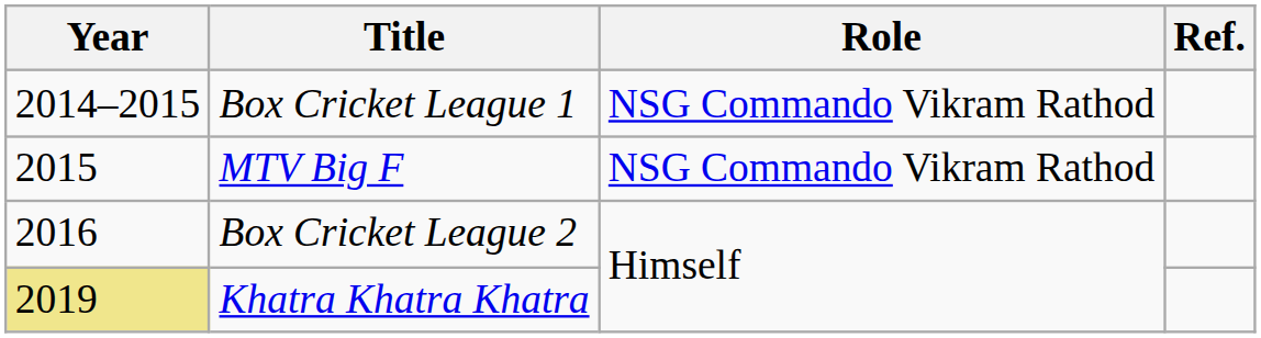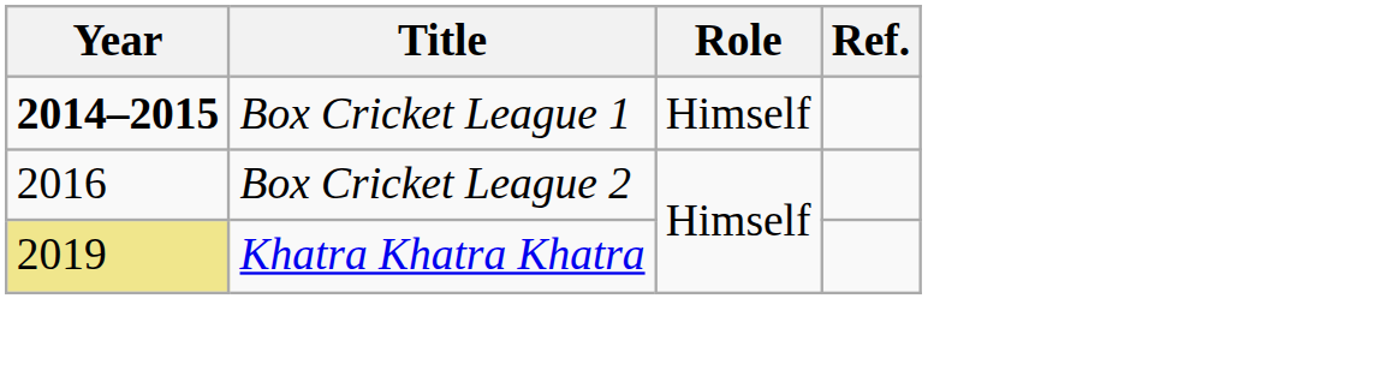 <table class="wikitable">
 <tr>
 <th>Year</th>
 <th>Title</th>
 <th>Role</th>
 <th>Ref.</th>
 </tr>
 <tr>
-<td>2014–2015</td>
+<td><strong>2014–2015</strong></td>
 <td><em> Box Cricket League 1</em></td>
-<td><a href='#'>NSG Commando</a> Vikram Rathod</td>
-<td></td>
-</tr>
-<tr>
-<td>2015</td>
-<td><em><a href='#'>MTV Big F</a></em></td>
-<td><a href='#'>NSG Commando</a> Vikram Rathod</td>
+<td>Himself</td>
 <td></td>
 </tr>
 <tr>
 <td>2016</td>
 <td><em>Box Cricket League 2</em></td>
 <td rowspan="2">Himself</td>
 <td></td>
 </tr>
 <tr>
 <td style="background: khaki;">2019</td>
 <td><em><a href='#'>Khatra Khatra Khatra</a></em></td>
 <td></td>
 </tr>
 </table>
